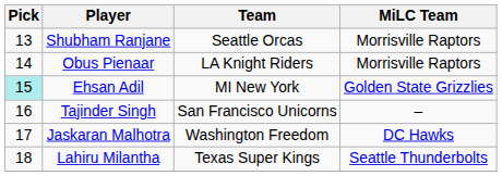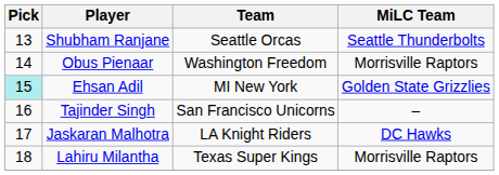 <table class="wikitable plainrowheaders" style="text-align:center;">
 <tr>
 <th scope="col">Pick</th>
 <th scope="col">Player</th>
 <th scope="col">Team</th>
 <th scope="col">MiLC Team</th>
 </tr>
 <tr>
 <td scope="row">13</td>
 <td><a href='#'>Shubham Ranjane</a></td>
 <td>Seattle Orcas</td>
-<td>Morrisville Raptors</td>
+<td><a href='#'>Seattle Thunderbolts</a></td>
 </tr>
 <tr>
 <td scope="row">14</td>
 <td><a href='#'>Obus Pienaar</a></td>
-<td>LA Knight Riders</td>
+<td>Washington Freedom</td>
 <td>Morrisville Raptors</td>
 </tr>
 <tr>
 <td scope="row" style="background: paleturquoise;">15</td>
 <td><a href='#'>Ehsan Adil</a></td>
 <td>MI New York</td>
 <td><a href='#'>Golden State Grizzlies</a></td>
 </tr>
 <tr>
 <td scope="row">16</td>
 <td><a href='#'>Tajinder Singh</a></td>
 <td>San Francisco Unicorns</td>
 <td align=center>–</td>
 </tr>
 <tr>
 <td scope="row">17</td>
 <td><a href='#'>Jaskaran Malhotra</a></td>
-<td>Washington Freedom</td>
+<td>LA Knight Riders</td>
 <td><a href='#'>DC Hawks</a></td>
 </tr>
 <tr>
 <td scope="row">18</td>
 <td><a href='#'>Lahiru Milantha</a></td>
 <td>Texas Super Kings</td>
-<td><a href='#'>Seattle Thunderbolts</a></td>
+<td>Morrisville Raptors</td>
 </tr>
 <tr>
 </tr>
 </table>
